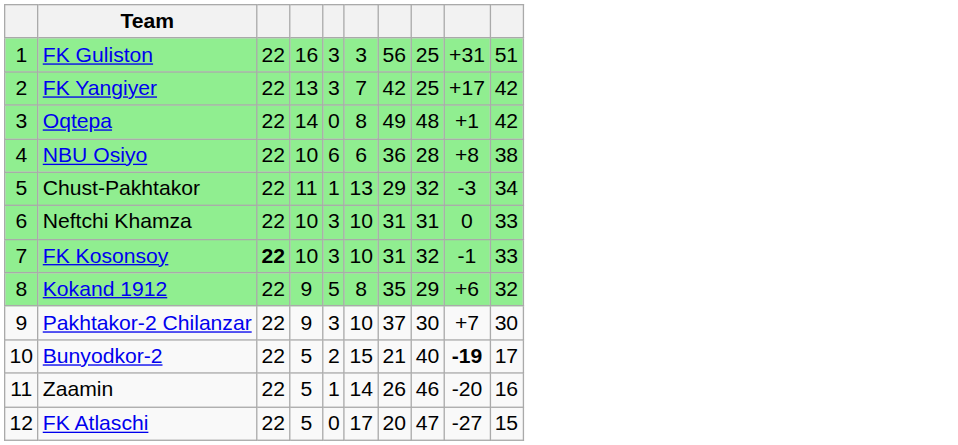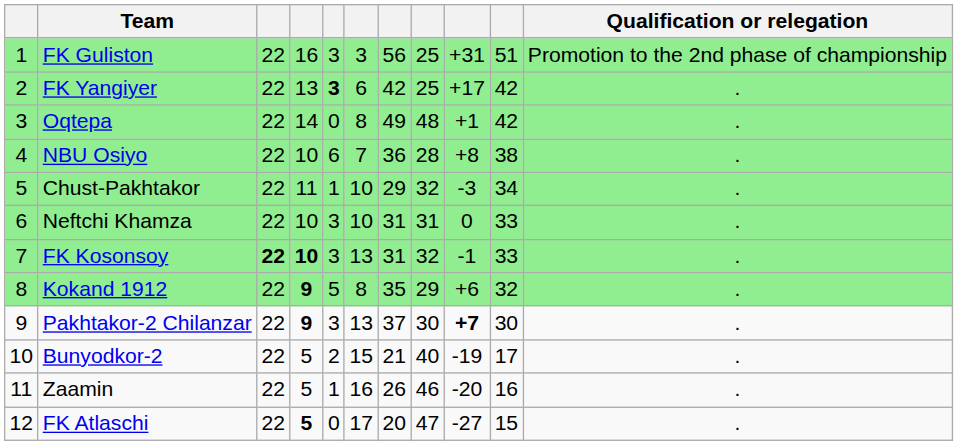 <table class="wikitable sortable" style="text-align:center; font-size:100%;">
 <tr>
 <th></th>
 <th>Team</th>
 <th></th>
 <th></th>
 <th></th>
 <th></th>
 <th></th>
 <th></th>
 <th></th>
 <th></th>
+<th>Qualification or relegation</th>
 </tr>
 <tr align="center" bgcolor="#90EE90">
 <td>1</td>
 <td align="left"><a href='#'>FK Guliston</a></td>
 <td>22</td>
 <td>16</td>
 <td>3</td>
 <td>3</td>
 <td>56</td>
 <td>25</td>
 <td>+31</td>
 <td>51</td>
+<td>Promotion to the 2nd phase of championship</td>
 </tr>
 <tr align="center" bgcolor="#90EE90">
 <td>2</td>
 <td align="left"><a href='#'>FK Yangiyer</a></td>
 <td>22</td>
 <td>13</td>
-<td>3</td>
-<td>7</td>
+<td><strong>3</strong></td>
+<td>6</td>
 <td>42</td>
 <td>25</td>
 <td>+17</td>
 <td>42</td>
+<td>.</td>
 </tr>
 <tr align="center" bgcolor="#90EE90">
 <td>3</td>
 <td align="left"><a href='#'>Oqtepa</a></td>
 <td>22</td>
 <td>14</td>
 <td>0</td>
 <td>8</td>
 <td>49</td>
 <td>48</td>
 <td>+1</td>
 <td>42</td>
+<td>.</td>
 </tr>
 <tr align="center" bgcolor="#90EE90">
 <td>4</td>
 <td align="left"><a href='#'>NBU Osiyo</a></td>
 <td>22</td>
 <td>10</td>
 <td>6</td>
-<td>6</td>
+<td>7</td>
 <td>36</td>
 <td>28</td>
 <td>+8</td>
 <td>38</td>
+<td>.</td>
 </tr>
 <tr align="center" bgcolor="#90EE90">
 <td>5</td>
 <td align="left">Chust-Pakhtakor</td>
 <td>22</td>
 <td>11</td>
 <td>1</td>
-<td>13</td>
+<td>10</td>
 <td>29</td>
 <td>32</td>
 <td>-3</td>
 <td>34</td>
+<td>.</td>
 </tr>
 <tr align="center" bgcolor="#90EE90">
 <td>6</td>
 <td align="left">Neftchi Khamza</td>
 <td>22</td>
 <td>10</td>
 <td>3</td>
 <td>10</td>
 <td>31</td>
 <td>31</td>
 <td>0</td>
 <td>33</td>
+<td>.</td>
 </tr>
 <tr align="center" bgcolor="#90EE90">
 <td>7</td>
 <td align="left"><a href='#'>FK Kosonsoy</a></td>
 <td><strong>22</strong></td>
-<td>10</td>
+<td><strong>10</strong></td>
 <td>3</td>
-<td>10</td>
+<td>13</td>
 <td>31</td>
 <td>32</td>
 <td>-1</td>
 <td>33</td>
+<td>.</td>
 </tr>
 <tr align="center" bgcolor="#90EE90">
 <td>8</td>
 <td align="left"><a href='#'>Kokand 1912</a></td>
 <td>22</td>
-<td>9</td>
+<td><strong>9</strong></td>
 <td>5</td>
 <td>8</td>
 <td>35</td>
 <td>29</td>
 <td>+6</td>
 <td>32</td>
+<td>.</td>
 </tr>
 <tr align="center" bgcolor="">
 <td>9</td>
 <td align="left"><a href='#'>Pakhtakor-2 Chilanzar</a></td>
 <td>22</td>
-<td>9</td>
+<td><strong>9</strong></td>
 <td>3</td>
-<td>10</td>
+<td>13</td>
 <td>37</td>
 <td>30</td>
-<td>+7</td>
+<td><strong>+7</strong></td>
 <td>30</td>
+<td>.</td>
 </tr>
 <tr align="center" bgcolor="">
 <td>10</td>
 <td align="left"><a href='#'>Bunyodkor-2</a></td>
 <td>22</td>
 <td>5</td>
 <td>2</td>
 <td>15</td>
 <td>21</td>
 <td>40</td>
-<td><strong>-19</strong></td>
+<td>-19</td>
 <td>17</td>
+<td>.</td>
 </tr>
 <tr align="center" bgcolor="">
 <td>11</td>
 <td align="left">Zaamin</td>
 <td>22</td>
 <td>5</td>
 <td>1</td>
-<td>14</td>
+<td>16</td>
 <td>26</td>
 <td>46</td>
 <td>-20</td>
 <td>16</td>
+<td>.</td>
 </tr>
 <tr align="center" bgcolor="">
 <td>12</td>
 <td align="left"><a href='#'>FK Atlaschi</a></td>
 <td>22</td>
-<td>5</td>
+<td><strong>5</strong></td>
 <td>0</td>
 <td>17</td>
 <td>20</td>
 <td>47</td>
 <td>-27</td>
 <td>15</td>
+<td>.</td>
 </tr>
 </table>
